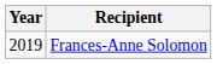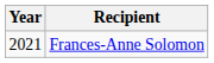 <table class="wikitable sortable">
 <tr>
 <th>Year</th>
 <th>Recipient</th>
 </tr>
 <tr>
-<td>2019</td>
+<td>2021</td>
 <td><a href='#'>Frances-Anne Solomon</a></td>
 </tr>
 </table>
